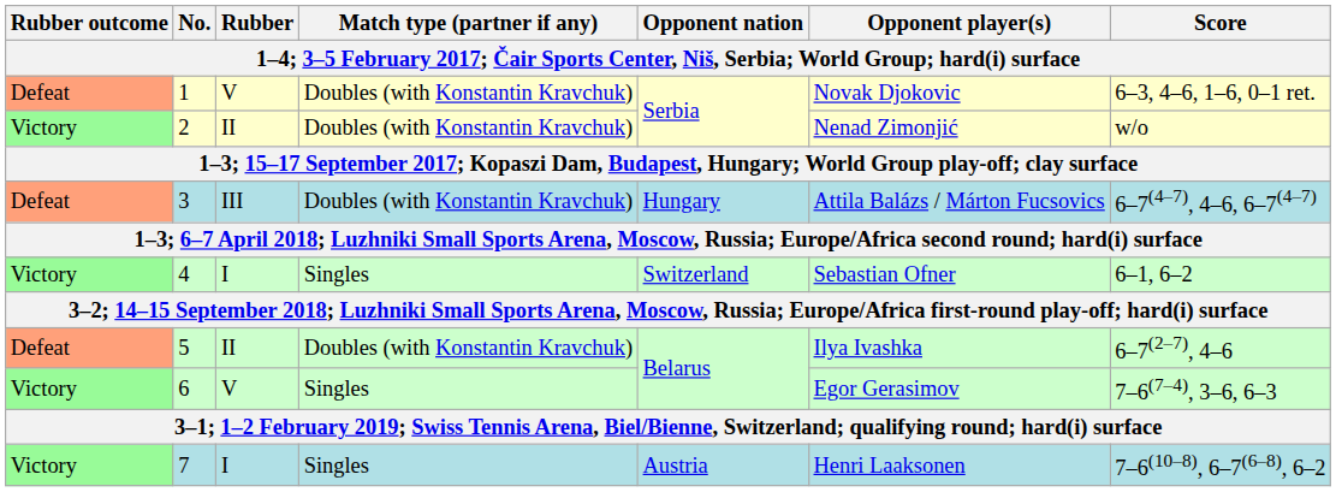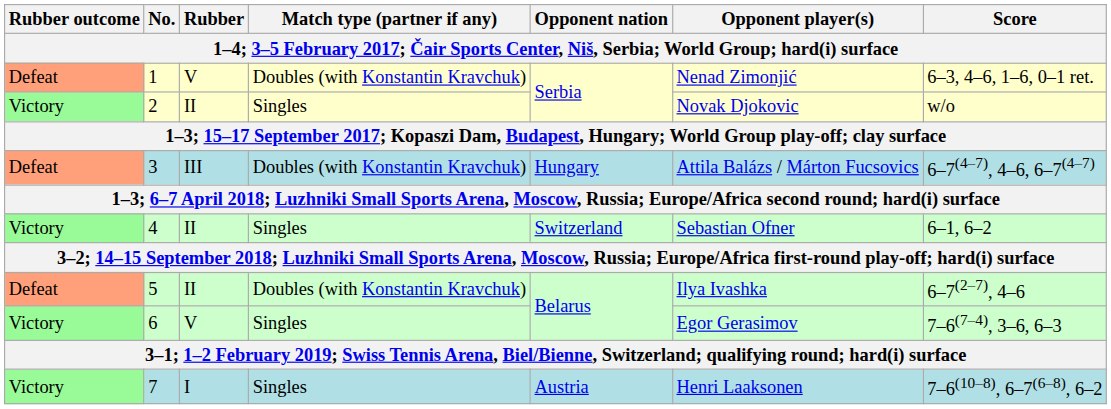 <table class=wikitable>
 <tr>
 <th>Rubber outcome</th>
 <th>No.</th>
 <th>Rubber</th>
 <th>Match type (partner if any)</th>
 <th>Opponent nation</th>
 <th>Opponent player(s)</th>
 <th>Score</th>
 </tr>
 <tr>
 <th colspan=7>1–4; <a href='#'>3–5 February 2017</a>; <a href='#'>Čair Sports Center</a>, <a href='#'>Niš</a>, Serbia; World Group; hard(i) surface</th>
 </tr>
 <tr bgcolor=#FFFFCC>
 <td bgcolor=FFA07A>Defeat</td>
 <td>1</td>
 <td>V</td>
 <td>Doubles (with <a href='#'>Konstantin Kravchuk</a>)</td>
 <td rowspan=2> <a href='#'>Serbia</a></td>
-<td><a href='#'>Novak Djokovic</a></td>
+<td><a href='#'>Nenad Zimonjić</a></td>
 <td>6–3, 4–6, 1–6, 0–1 ret.</td>
 </tr>
 <tr bgcolor=#FFFFCC>
 <td bgcolor=98FB98>Victory</td>
 <td>2</td>
 <td>II</td>
-<td>Doubles (with <a href='#'>Konstantin Kravchuk</a>)</td>
-<td><a href='#'>Nenad Zimonjić</a></td>
+<td>Singles</td>
+<td><a href='#'>Novak Djokovic</a></td>
 <td>w/o</td>
 </tr>
 <tr>
 <th colspan=7>1–3; <a href='#'>15–17 September 2017</a>; Kopaszi Dam, <a href='#'>Budapest</a>, Hungary; World Group play-off; clay surface</th>
 </tr>
 <tr bgcolor=#B0E0E6>
 <td bgcolor=FFA07A>Defeat</td>
 <td>3</td>
 <td>III</td>
 <td>Doubles (with <a href='#'>Konstantin Kravchuk</a>)</td>
 <td> <a href='#'>Hungary</a></td>
 <td><a href='#'>Attila Balázs</a> / <a href='#'>Márton Fucsovics</a></td>
 <td>6–7<sup>(4–7)</sup>, 4–6, 6–7<sup>(4–7)</sup></td>
 </tr>
 <tr>
 <th colspan=7>1–3; <a href='#'>6–7 April 2018</a>; <a href='#'>Luzhniki Small Sports Arena</a>, <a href='#'>Moscow</a>, Russia; Europe/Africa second round; hard(i) surface</th>
 </tr>
 <tr bgcolor=#CCFFCC>
 <td bgcolor=98FB98>Victory</td>
 <td>4</td>
-<td>I</td>
+<td>II</td>
 <td>Singles</td>
 <td> <a href='#'>Switzerland</a></td>
 <td><a href='#'>Sebastian Ofner</a></td>
 <td>6–1, 6–2</td>
 </tr>
 <tr>
 <th colspan=7>3–2; <a href='#'>14–15 September 2018</a>; <a href='#'>Luzhniki Small Sports Arena</a>, <a href='#'>Moscow</a>, Russia; Europe/Africa first-round play-off; hard(i) surface</th>
 </tr>
 <tr bgcolor=#CCFFCC>
 <td bgcolor=FFA07A>Defeat</td>
 <td>5</td>
 <td>II</td>
 <td>Doubles (with <a href='#'>Konstantin Kravchuk</a>)</td>
 <td rowspan=2> <a href='#'>Belarus</a></td>
 <td><a href='#'>Ilya Ivashka</a></td>
 <td>6–7<sup>(2–7)</sup>, 4–6</td>
 </tr>
 <tr bgcolor=#CCFFCC>
 <td bgcolor=98FB98>Victory</td>
 <td>6</td>
 <td>V</td>
 <td>Singles</td>
 <td><a href='#'>Egor Gerasimov</a></td>
 <td>7–6<sup>(7–4)</sup>, 3–6, 6–3</td>
 </tr>
 <tr>
 <th colspan=7>3–1; <a href='#'>1–2 February 2019</a>; <a href='#'>Swiss Tennis Arena</a>, <a href='#'>Biel/Bienne</a>, Switzerland; qualifying round; hard(i) surface</th>
 </tr>
 <tr bgcolor=#B0E0E6>
 <td bgcolor=98FB98>Victory</td>
 <td>7</td>
 <td>I</td>
 <td>Singles</td>
 <td> <a href='#'>Austria</a></td>
 <td><a href='#'>Henri Laaksonen</a></td>
 <td>7–6<sup>(10–8)</sup>, 6–7<sup>(6–8)</sup>, 6–2</td>
 </tr>
 </table>
